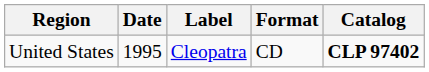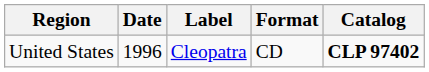 <table class="wikitable">
 <tr>
 <th>Region</th>
 <th>Date</th>
 <th>Label</th>
 <th>Format</th>
 <th>Catalog</th>
 </tr>
 <tr>
 <td>United States</td>
-<td>1995</td>
+<td>1996</td>
 <td><a href='#'>Cleopatra</a></td>
 <td>CD</td>
 <td><strong>CLP 97402</strong></td>
 </tr>
 </table>
